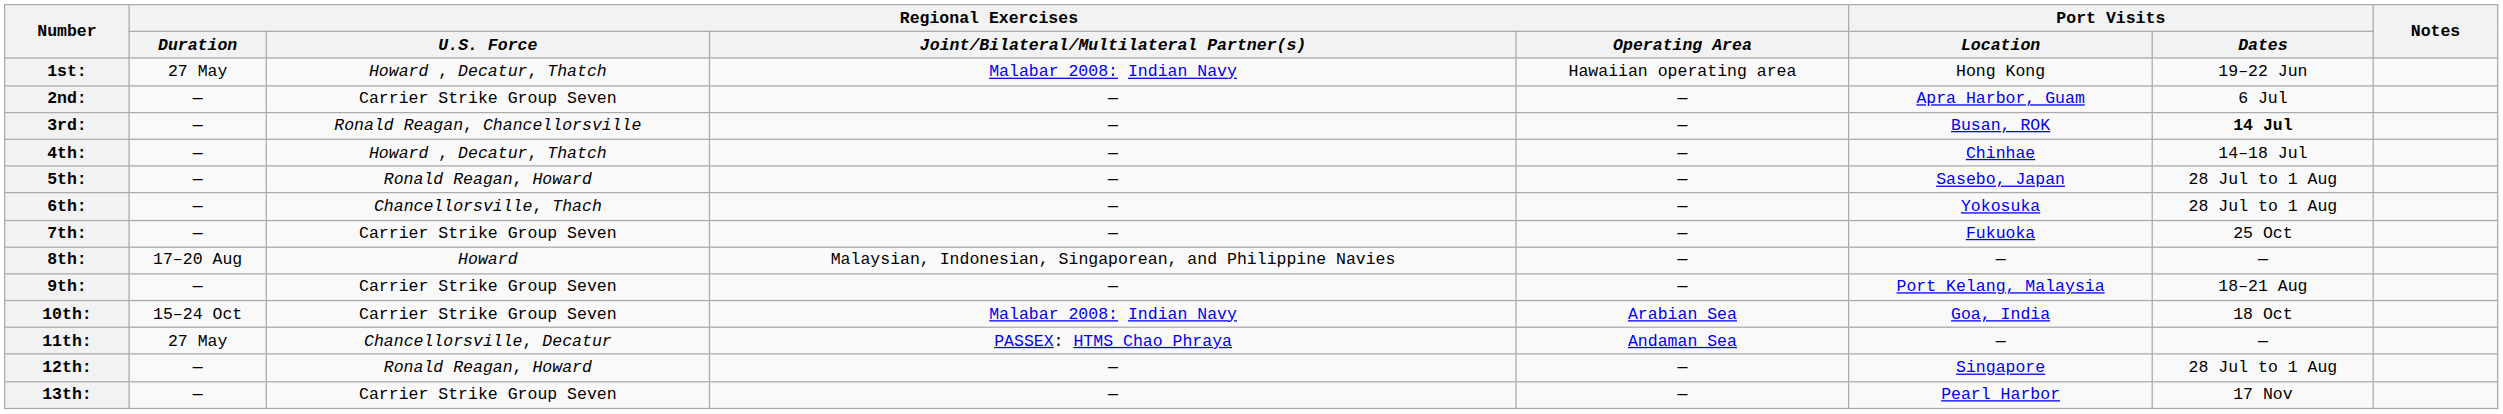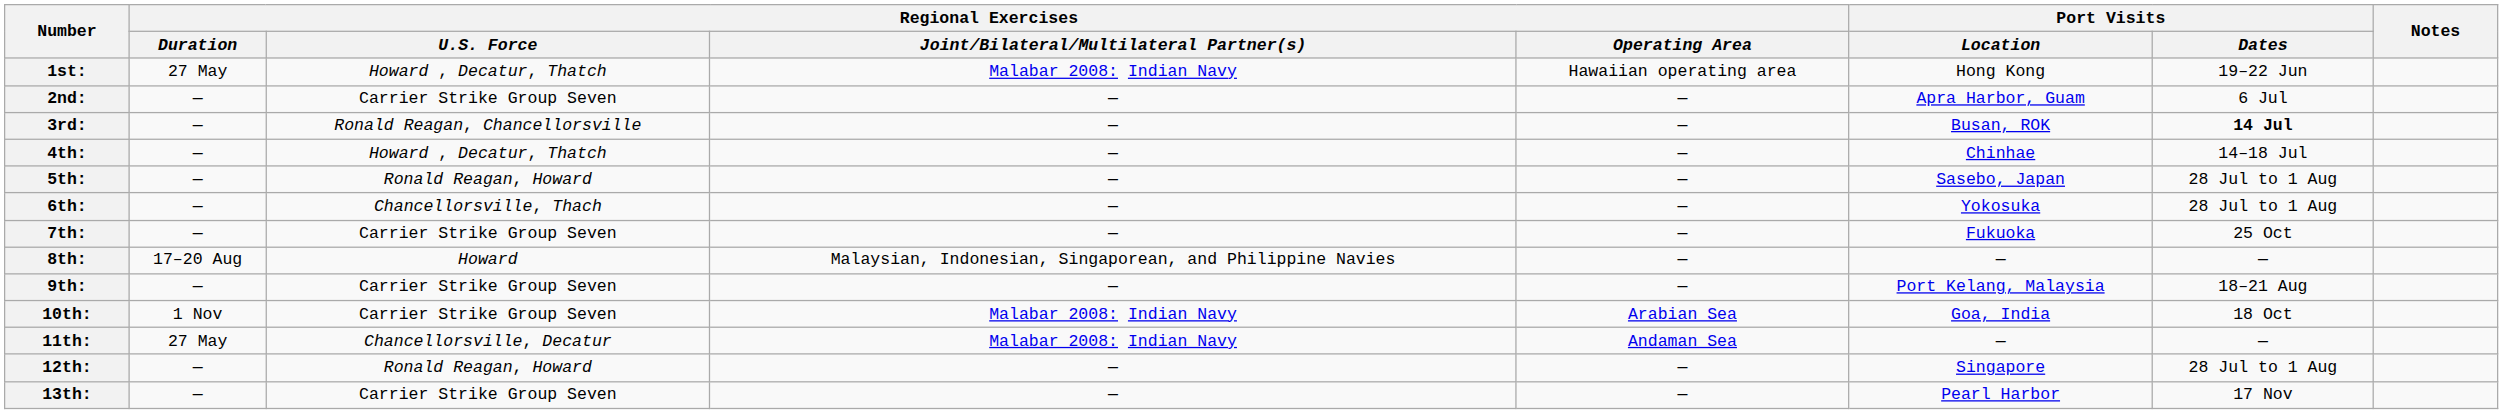 <table class="wikitable"  style="text-align:center; width:99%;">
 <tr>
 <th rowspan="2" style="width:5%;">Number</th>
 <th colspan="4" style="text-align:center;">Regional Exercises</th>
 <th colspan="2" style="text-align:center;">Port Visits</th>
 <th rowspan="2" style="width:5%;">Notes</th>
 </tr>
 <tr>
 <th style="text-align:center;"><em>Duration</em></th>
 <th style="text-align:center;"><em>U.S. Force</em></th>
 <th style="text-align:center;"><em>Joint/Bilateral/Multilateral Partner(s)</em></th>
 <th style="text-align:center;"><em>Operating Area</em></th>
 <th style="text-align:center;"><em>Location</em></th>
 <th style="text-align:center;"><em>Dates</em></th>
 </tr>
 <tr>
 <th>1st:</th>
 <td>27 May</td>
 <td><em>Howard </em>, <em>Decatur</em>, <em>Thatch</em></td>
 <td><a href='#'>Malabar 2008:</a> <a href='#'>Indian Navy</a></td>
 <td>Hawaiian operating area</td>
 <td>Hong Kong</td>
 <td>19–22 Jun</td>
 <td></td>
 </tr>
 <tr>
 <th>2nd:</th>
 <td>—</td>
 <td>Carrier Strike Group Seven</td>
 <td>—</td>
 <td>—</td>
 <td><a href='#'>Apra Harbor, Guam</a></td>
 <td>6 Jul</td>
 <td></td>
 </tr>
 <tr>
 <th>3rd:</th>
 <td>—</td>
 <td><em>Ronald Reagan</em>, <em>Chancellorsville</em></td>
 <td>—</td>
 <td>—</td>
 <td><a href='#'>Busan, ROK</a></td>
 <td><strong>14 Jul</strong></td>
 <td></td>
 </tr>
 <tr>
 <th>4th:</th>
 <td>—</td>
 <td><em>Howard </em>, <em>Decatur</em>, <em>Thatch</em></td>
 <td>—</td>
 <td>—</td>
 <td><a href='#'>Chinhae</a></td>
 <td>14–18 Jul</td>
 <td></td>
 </tr>
 <tr>
 <th>5th:</th>
 <td>—</td>
 <td><em>Ronald Reagan</em>, <em>Howard</em></td>
 <td>—</td>
 <td>—</td>
 <td><a href='#'>Sasebo, Japan</a></td>
 <td>28 Jul to 1 Aug</td>
 <td></td>
 </tr>
 <tr>
 <th>6th:</th>
 <td>—</td>
 <td><em>Chancellorsville</em>, <em>Thach</em></td>
 <td>—</td>
 <td>—</td>
 <td><a href='#'>Yokosuka</a></td>
 <td>28 Jul to 1 Aug</td>
 <td></td>
 </tr>
 <tr>
 <th>7th:</th>
 <td>—</td>
 <td>Carrier Strike Group Seven</td>
 <td>—</td>
 <td>—</td>
 <td><a href='#'>Fukuoka</a></td>
 <td>25 Oct</td>
 <td></td>
 </tr>
 <tr>
 <th>8th:</th>
 <td>17–20 Aug</td>
 <td><em>Howard</em></td>
 <td>Malaysian, Indonesian, Singaporean, and Philippine Navies</td>
 <td>—</td>
 <td>—</td>
 <td>—</td>
 <td></td>
 </tr>
 <tr>
 <th>9th:</th>
 <td>—</td>
 <td>Carrier Strike Group Seven</td>
 <td>—</td>
 <td>—</td>
 <td><a href='#'>Port Kelang, Malaysia</a></td>
 <td>18–21 Aug</td>
 <td></td>
 </tr>
 <tr>
 <th>10th:</th>
-<td>15–24 Oct</td>
+<td>1 Nov</td>
 <td>Carrier Strike Group Seven</td>
 <td><a href='#'>Malabar 2008:</a> <a href='#'>Indian Navy</a></td>
 <td><a href='#'>Arabian Sea</a></td>
 <td><a href='#'>Goa, India</a></td>
 <td>18 Oct</td>
 <td></td>
 </tr>
 <tr>
 <th>11th:</th>
 <td>27 May</td>
 <td><em>Chancellorsville</em>, <em>Decatur</em></td>
-<td><a href='#'>PASSEX</a>: <a href='#'>HTMS Chao Phraya</a></td>
+<td><a href='#'>Malabar 2008:</a> <a href='#'>Indian Navy</a></td>
 <td><a href='#'>Andaman Sea</a></td>
 <td>—</td>
 <td>—</td>
 <td></td>
 </tr>
 <tr>
 <th>12th:</th>
 <td>—</td>
 <td><em>Ronald Reagan</em>, <em>Howard</em></td>
 <td>—</td>
 <td>—</td>
 <td><a href='#'>Singapore</a></td>
 <td>28 Jul to 1 Aug</td>
 <td></td>
 </tr>
 <tr>
 <th>13th:</th>
 <td>—</td>
 <td>Carrier Strike Group Seven</td>
 <td>—</td>
 <td>—</td>
 <td><a href='#'>Pearl Harbor</a></td>
 <td>17 Nov</td>
 <td></td>
 </tr>
 </table>
